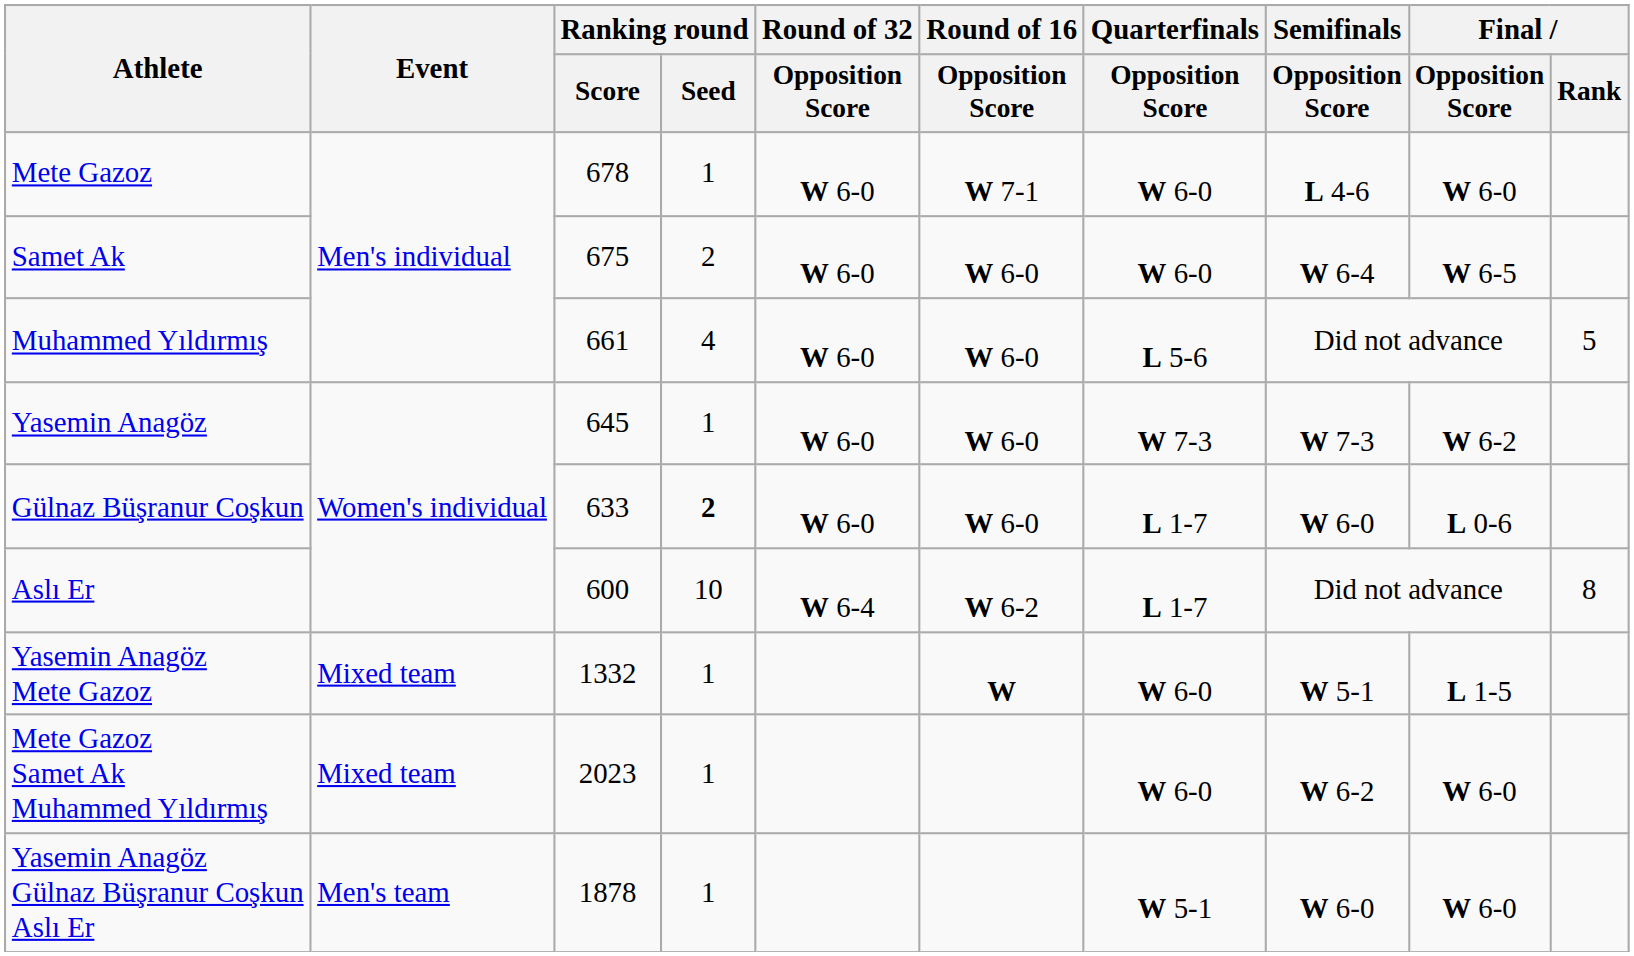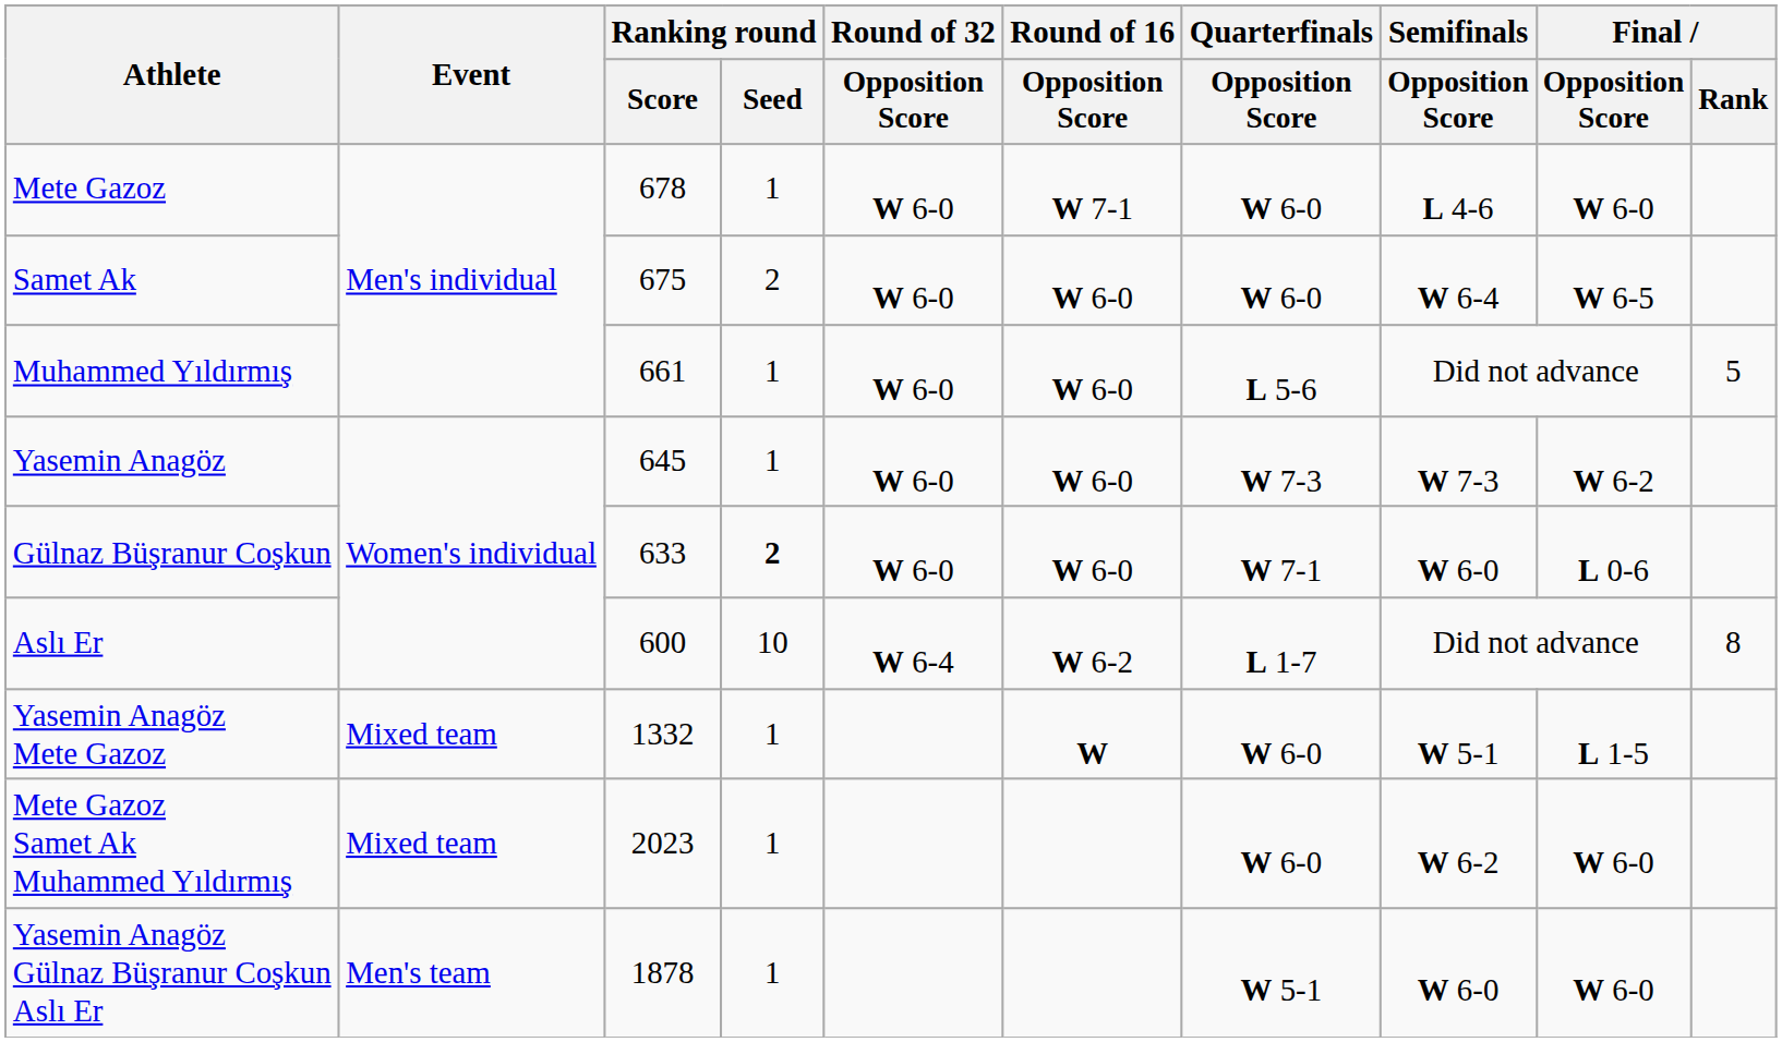 <table class=wikitable style=font-size:88%;text-align:center>
 <tr>
 <th rowspan=2>Athlete</th>
 <th rowspan=2>Event</th>
 <th colspan=2>Ranking round</th>
 <th>Round of 32</th>
 <th>Round of 16</th>
 <th>Quarterfinals</th>
 <th>Semifinals</th>
 <th colspan=2>Final / </th>
 </tr>
 <tr style=font-size:95%>
 <th>Score</th>
 <th>Seed</th>
 <th>Opposition<br>Score</th>
 <th>Opposition<br>Score</th>
 <th>Opposition<br>Score</th>
 <th>Opposition<br>Score</th>
 <th>Opposition<br>Score</th>
 <th>Rank</th>
 </tr>
 <tr>
 <td align=left><a href='#'>Mete Gazoz</a></td>
 <td align=left rowspan=3><a href='#'>Men's individual</a></td>
 <td>678</td>
 <td>1</td>
 <td><br><strong>W</strong> 6-0</td>
 <td><br><strong>W</strong> 7-1</td>
 <td><br><strong>W</strong> 6-0</td>
 <td><br><strong>L</strong> 4-6</td>
 <td><br><strong>W</strong> 6-0</td>
 <td></td>
 </tr>
 <tr>
 <td align=left><a href='#'>Samet Ak</a></td>
 <td>675</td>
 <td>2</td>
 <td><br><strong>W</strong> 6-0</td>
 <td><br><strong>W</strong> 6-0</td>
 <td><br><strong>W</strong> 6-0</td>
 <td><br><strong>W</strong> 6-4</td>
 <td><br><strong>W</strong> 6-5</td>
 <td></td>
 </tr>
 <tr>
 <td align=left><a href='#'>Muhammed Yıldırmış</a></td>
 <td>661</td>
-<td>4</td>
+<td>1</td>
 <td><br><strong>W</strong> 6-0</td>
 <td><br><strong>W</strong> 6-0</td>
 <td><br><strong>L</strong> 5-6</td>
 <td colspan="2">Did not advance</td>
 <td>5</td>
 </tr>
 <tr>
 <td align=left><a href='#'>Yasemin Anagöz</a></td>
 <td align=left rowspan=3><a href='#'>Women's individual</a></td>
 <td>645</td>
 <td>1</td>
 <td><br><strong>W</strong> 6-0</td>
 <td><br><strong>W</strong> 6-0</td>
 <td><br><strong>W</strong> 7-3</td>
 <td><br><strong>W</strong> 7-3</td>
 <td><br><strong>W</strong> 6-2</td>
 <td></td>
 </tr>
 <tr>
 <td align=left><a href='#'>Gülnaz Büşranur Coşkun</a></td>
 <td>633</td>
 <td><strong>2</strong></td>
 <td><br><strong>W</strong> 6-0</td>
 <td><br><strong>W</strong> 6-0</td>
-<td><br><strong>L</strong> 1-7</td>
+<td><br><strong>W</strong> 7-1</td>
 <td><br><strong>W</strong> 6-0</td>
 <td><br><strong>L</strong> 0-6</td>
 <td></td>
 </tr>
 <tr>
 <td align=left><a href='#'>Aslı Er</a></td>
 <td>600</td>
 <td>10</td>
 <td><br><strong>W</strong> 6-4</td>
 <td><br><strong>W</strong> 6-2</td>
 <td><br><strong>L</strong> 1-7</td>
 <td colspan="2">Did not advance</td>
 <td>8</td>
 </tr>
 <tr>
 <td align=left><a href='#'>Yasemin Anagöz</a><br><a href='#'>Mete Gazoz</a></td>
 <td align=left><a href='#'>Mixed team</a></td>
 <td>1332</td>
 <td>1</td>
 <td></td>
 <td><br><strong>W</strong></td>
 <td><br><strong>W</strong> 6-0</td>
 <td><br><strong>W</strong> 5-1</td>
 <td><br><strong>L</strong> 1-5</td>
 <td></td>
 </tr>
 <tr>
 <td align=left><a href='#'>Mete Gazoz</a><br><a href='#'>Samet Ak</a><br><a href='#'>Muhammed Yıldırmış</a></td>
 <td align=left><a href='#'>Mixed team</a></td>
 <td>2023</td>
 <td>1</td>
 <td></td>
 <td></td>
 <td><br><strong>W</strong> 6-0</td>
 <td><br><strong>W</strong> 6-2</td>
 <td><br><strong>W</strong> 6-0</td>
 <td></td>
 </tr>
 <tr>
 <td align=left><a href='#'>Yasemin Anagöz</a><br><a href='#'>Gülnaz Büşranur Coşkun</a><br><a href='#'>Aslı Er</a></td>
 <td align=left><a href='#'>Men's team</a></td>
 <td>1878</td>
 <td>1</td>
 <td></td>
 <td></td>
 <td><br><strong>W</strong> 5-1</td>
 <td><br><strong>W</strong> 6-0</td>
 <td><br><strong>W</strong> 6-0</td>
 <td></td>
 </tr>
 </table>
